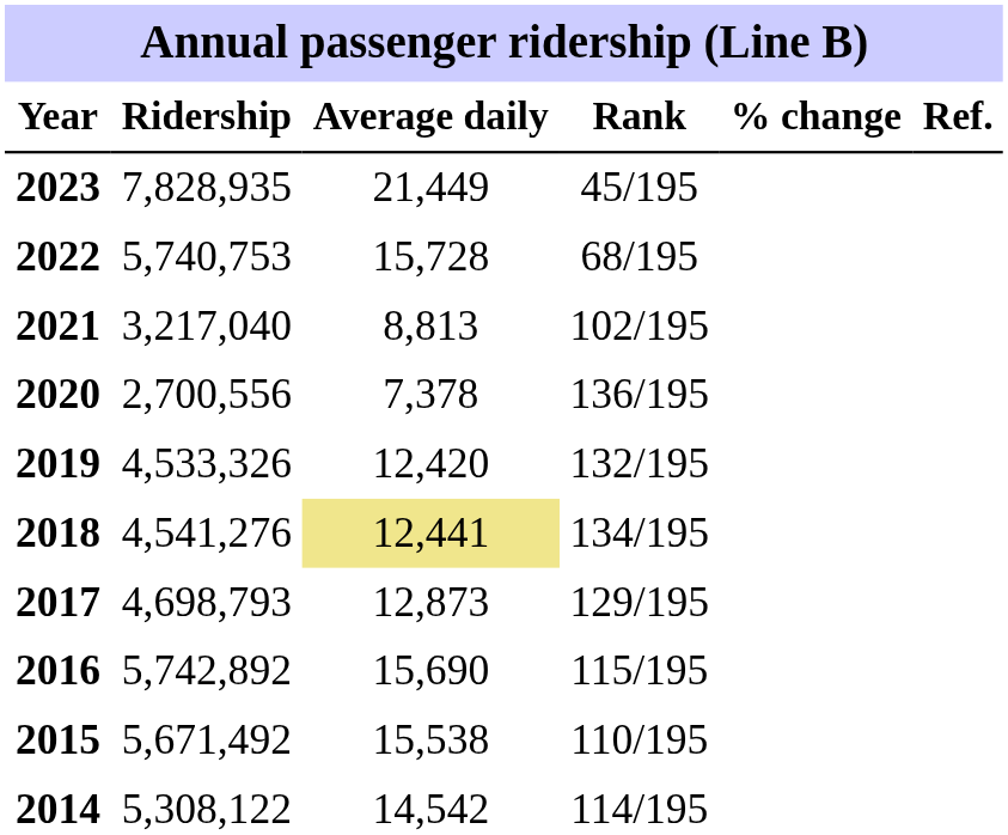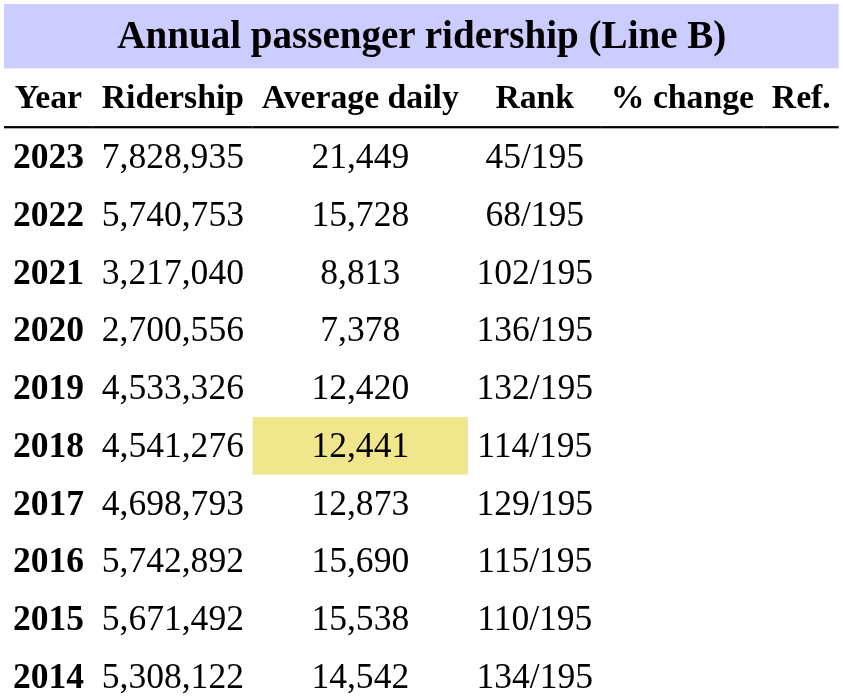 <table class="toccolours" cellpadding="4" cellspacing="0" style="text-align:right;">
 <tr>
 <th colspan="6"  style="background-color:#ccf; background-color:#ccf; font-size:110%; text-align:center;">Annual passenger ridership (Line B)</th>
 </tr>
 <tr style="font-size:95%; text-align:center">
 <th style="border-bottom:1px solid black">Year</th>
 <th style="border-bottom:1px solid black">Ridership</th>
 <th style="border-bottom:1px solid black">Average daily</th>
 <th style="border-bottom:1px solid black">Rank</th>
 <th style="border-bottom:1px solid black">% change</th>
 <th style="border-bottom:1px solid black">Ref.</th>
 </tr>
 <tr style="text-align:center;">
 <td><strong>2023</strong></td>
 <td>7,828,935</td>
 <td>21,449</td>
 <td>45/195</td>
 <td></td>
 <td></td>
 </tr>
 <tr style="text-align:center;">
 <td><strong>2022</strong></td>
 <td>5,740,753</td>
 <td>15,728</td>
 <td>68/195</td>
 <td></td>
 <td></td>
 </tr>
 <tr style="text-align:center;">
 <td><strong>2021</strong></td>
 <td>3,217,040</td>
 <td>8,813</td>
 <td>102/195</td>
 <td></td>
 <td></td>
 </tr>
 <tr style="text-align:center;">
 <td><strong>2020</strong></td>
 <td>2,700,556</td>
 <td>7,378</td>
 <td>136/195</td>
 <td></td>
 <td></td>
 </tr>
 <tr style="text-align:center;">
 <td><strong>2019</strong></td>
 <td>4,533,326</td>
 <td>12,420</td>
 <td>132/195</td>
 <td></td>
 <td></td>
 </tr>
 <tr style="text-align:center;">
 <td><strong>2018</strong></td>
 <td>4,541,276</td>
 <td style="background: khaki;">12,441</td>
-<td>134/195</td>
+<td>114/195</td>
 <td></td>
 <td></td>
 </tr>
 <tr style="text-align:center;">
 <td><strong>2017</strong></td>
 <td>4,698,793</td>
 <td>12,873</td>
 <td>129/195</td>
 <td></td>
 <td></td>
 </tr>
 <tr style="text-align:center;">
 <td><strong>2016</strong></td>
 <td>5,742,892</td>
 <td>15,690</td>
 <td>115/195</td>
 <td></td>
 <td></td>
 </tr>
 <tr style="text-align:center;">
 <td><strong>2015</strong></td>
 <td>5,671,492</td>
 <td>15,538</td>
 <td>110/195</td>
 <td></td>
 <td></td>
 </tr>
 <tr style="text-align:center;">
 <td><strong>2014</strong></td>
 <td>5,308,122</td>
 <td>14,542</td>
-<td>114/195</td>
+<td>134/195</td>
 <td></td>
 <td></td>
 </tr>
 </table>
